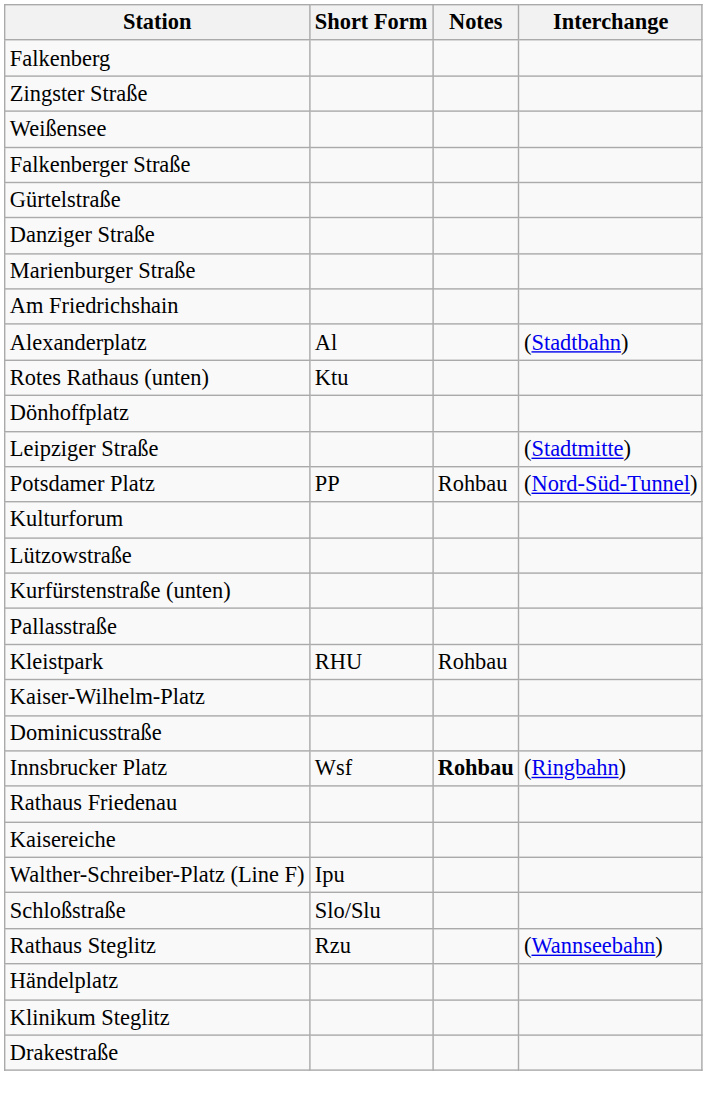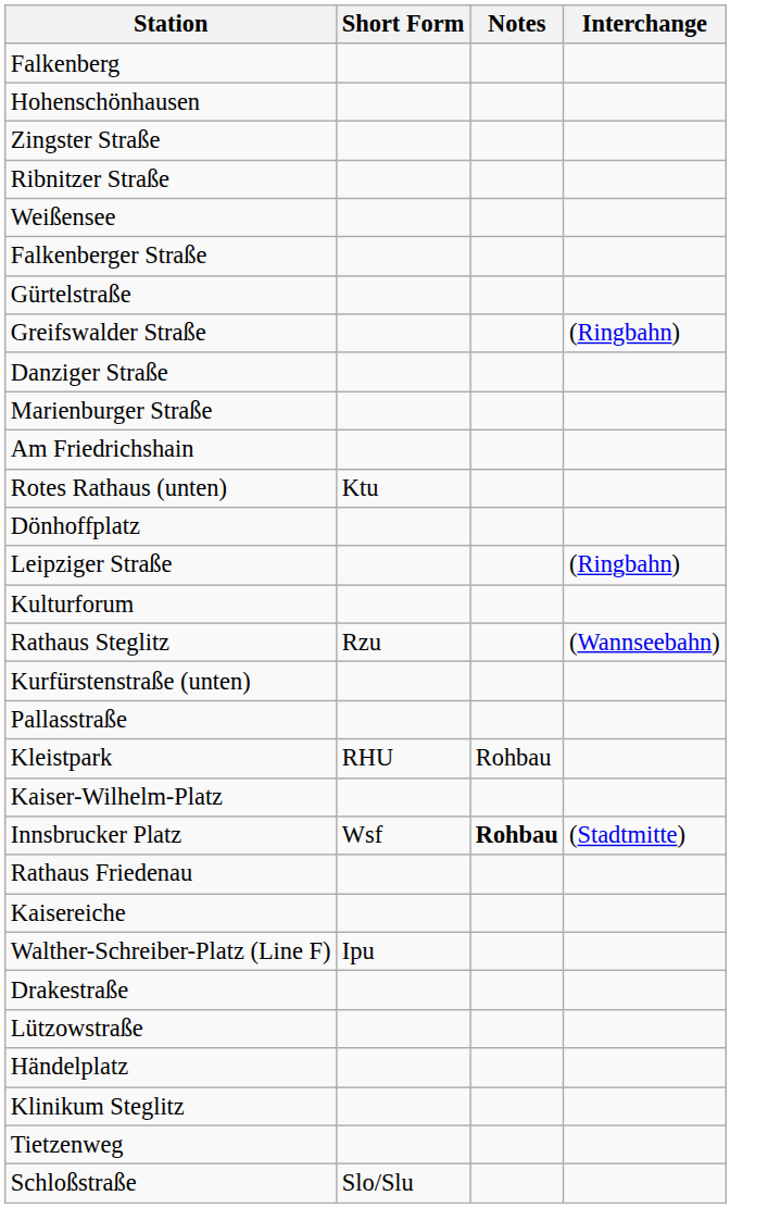 <table class="wikitable">
 <tr>
 <th>Station</th>
 <th>Short Form</th>
 <th>Notes</th>
 <th>Interchange</th>
 </tr>
 <tr>
 <td>Falkenberg</td>
 <td></td>
 <td></td>
 <td></td>
 </tr>
 <tr>
+<td>Hohenschönhausen</td>
+<td></td>
+<td></td>
+<td></td>
+</tr>
+<tr>
 <td>Zingster Straße</td>
+<td></td>
+<td></td>
+<td></td>
+</tr>
+<tr>
+<td>Ribnitzer Straße</td>
 <td></td>
 <td></td>
 <td></td>
 </tr>
 <tr>
 <td>Weißensee</td>
 <td></td>
 <td></td>
 <td></td>
 </tr>
 <tr>
 <td>Falkenberger Straße</td>
 <td></td>
 <td></td>
 <td></td>
 </tr>
 <tr>
 <td>Gürtelstraße</td>
 <td></td>
 <td></td>
 <td></td>
 </tr>
 <tr>
+<td>Greifswalder Straße</td>
+<td></td>
+<td></td>
+<td> (<a href='#'>Ringbahn</a>)</td>
+</tr>
+<tr>
 <td>Danziger Straße</td>
 <td></td>
 <td></td>
 <td></td>
 </tr>
 <tr>
 <td>Marienburger Straße</td>
 <td></td>
 <td></td>
 <td></td>
 </tr>
 <tr>
 <td>Am Friedrichshain</td>
 <td></td>
 <td></td>
 <td></td>
 </tr>
 <tr>
-<td>Alexanderplatz</td>
-<td>Al</td>
-<td></td>
-<td>    (<a href='#'>Stadtbahn</a>)</td>
-</tr>
-<tr>
 <td>Rotes Rathaus (unten)</td>
 <td>Ktu</td>
 <td></td>
 <td></td>
 </tr>
 <tr>
 <td>Dönhoffplatz</td>
 <td></td>
 <td></td>
 <td></td>
 </tr>
 <tr>
 <td>Leipziger Straße</td>
 <td></td>
 <td></td>
-<td>  (<a href='#'>Stadtmitte</a>)</td>
-</tr>
-<tr>
-<td>Potsdamer Platz</td>
-<td>PP</td>
-<td>Rohbau</td>
-<td>  (<a href='#'>Nord-Süd-Tunnel</a>)</td>
+<td>  (<a href='#'>Ringbahn</a>)</td>
 </tr>
 <tr>
 <td>Kulturforum</td>
 <td></td>
 <td></td>
 <td></td>
 </tr>
 <tr>
-<td>Lützowstraße</td>
+<td>Rathaus Steglitz</td>
+<td>Rzu</td>
 <td></td>
-<td></td>
-<td></td>
+<td>  (<a href='#'>Wannseebahn</a>)</td>
 </tr>
 <tr>
 <td>Kurfürstenstraße (unten)</td>
 <td></td>
 <td></td>
 <td></td>
 </tr>
 <tr>
 <td>Pallasstraße</td>
 <td></td>
 <td></td>
 <td></td>
 </tr>
 <tr>
 <td>Kleistpark</td>
 <td>RHU</td>
 <td>Rohbau</td>
 <td></td>
 </tr>
 <tr>
 <td>Kaiser-Wilhelm-Platz</td>
 <td></td>
 <td></td>
 <td></td>
 </tr>
 <tr>
-<td>Dominicusstraße</td>
-<td></td>
-<td></td>
-<td></td>
-</tr>
-<tr>
 <td>Innsbrucker Platz</td>
 <td>Wsf</td>
 <td><strong>Rohbau</strong></td>
-<td>  (<a href='#'>Ringbahn</a>)</td>
+<td>  (<a href='#'>Stadtmitte</a>)</td>
 </tr>
 <tr>
 <td>Rathaus Friedenau</td>
 <td></td>
 <td></td>
 <td></td>
 </tr>
 <tr>
 <td>Kaisereiche</td>
 <td></td>
 <td></td>
 <td></td>
 </tr>
 <tr>
 <td>Walther-Schreiber-Platz (Line F)</td>
 <td>Ipu</td>
 <td></td>
 <td></td>
 </tr>
 <tr>
-<td>Schloßstraße</td>
-<td>Slo/Slu</td>
+<td>Drakestraße</td>
+<td></td>
 <td></td>
 <td></td>
 </tr>
 <tr>
-<td>Rathaus Steglitz</td>
-<td>Rzu</td>
+<td>Lützowstraße</td>
 <td></td>
-<td>  (<a href='#'>Wannseebahn</a>)</td>
+<td></td>
+<td></td>
 </tr>
 <tr>
 <td>Händelplatz</td>
 <td></td>
 <td></td>
 <td></td>
 </tr>
 <tr>
 <td>Klinikum Steglitz</td>
 <td></td>
 <td></td>
 <td></td>
 </tr>
 <tr>
-<td>Drakestraße</td>
+<td>Tietzenweg</td>
 <td></td>
 <td></td>
 <td></td>
 </tr>
+<tr>
+<td>Schloßstraße</td>
+<td>Slo/Slu</td>
+<td></td>
+<td></td>
+</tr>
 </table>
